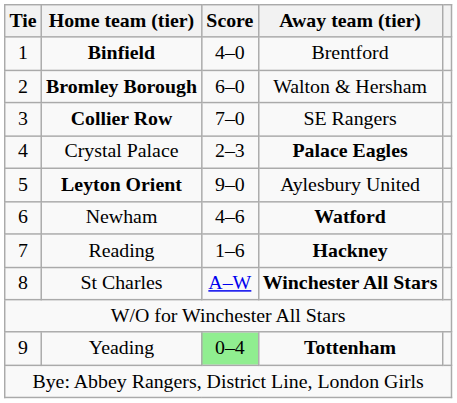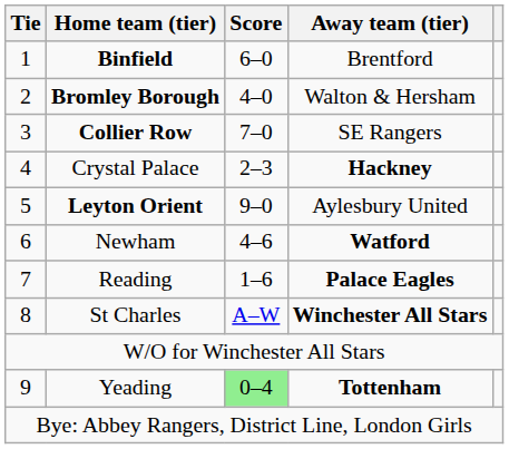 <table class="wikitable" style="text-align:center; font-size:85%">
 <tr>
 <th>Tie</th>
 <th>Home team (tier)</th>
 <th>Score</th>
 <th>Away team (tier)</th>
 <th></th>
 </tr>
 <tr>
 <td align="center">1</td>
 <td><strong>Binfield</strong></td>
-<td align="center">4–0</td>
+<td align="center">6–0</td>
 <td>Brentford</td>
 <td></td>
 </tr>
 <tr>
 <td align="center">2</td>
 <td><strong>Bromley Borough</strong></td>
-<td align="center">6–0</td>
+<td align="center">4–0</td>
 <td>Walton & Hersham</td>
 <td></td>
 </tr>
 <tr>
 <td align="center">3</td>
 <td><strong>Collier Row</strong></td>
 <td align="center">7–0</td>
 <td>SE Rangers</td>
 <td></td>
 </tr>
 <tr>
 <td align="center">4</td>
 <td>Crystal Palace</td>
 <td align="center">2–3</td>
-<td><strong>Palace Eagles</strong></td>
+<td><strong>Hackney</strong></td>
 <td></td>
 </tr>
 <tr>
 <td align="center">5</td>
 <td><strong>Leyton Orient</strong></td>
 <td align="center">9–0</td>
 <td>Aylesbury United</td>
 <td></td>
 </tr>
 <tr>
 <td align="center">6</td>
 <td>Newham</td>
 <td align="center">4–6</td>
 <td><strong>Watford</strong></td>
 <td></td>
 </tr>
 <tr>
 <td align="center">7</td>
 <td>Reading</td>
 <td align="center">1–6</td>
-<td><strong>Hackney</strong></td>
+<td><strong>Palace Eagles</strong></td>
 <td></td>
 </tr>
 <tr>
 <td align="center">8</td>
 <td>St Charles</td>
 <td align="center"><a href='#'>A–W</a></td>
 <td><strong>Winchester All Stars</strong></td>
 <td></td>
 </tr>
 <tr>
 <td colspan="5" align="center">W/O for Winchester All Stars</td>
 </tr>
 <tr>
 <td align="center">9</td>
 <td>Yeading</td>
 <td align="center" style="background: lightgreen;">0–4</td>
 <td><strong>Tottenham</strong></td>
 <td></td>
 </tr>
 <tr>
 <td colspan="5" align="center">Bye: Abbey Rangers, District Line, London Girls</td>
 </tr>
 </table>
